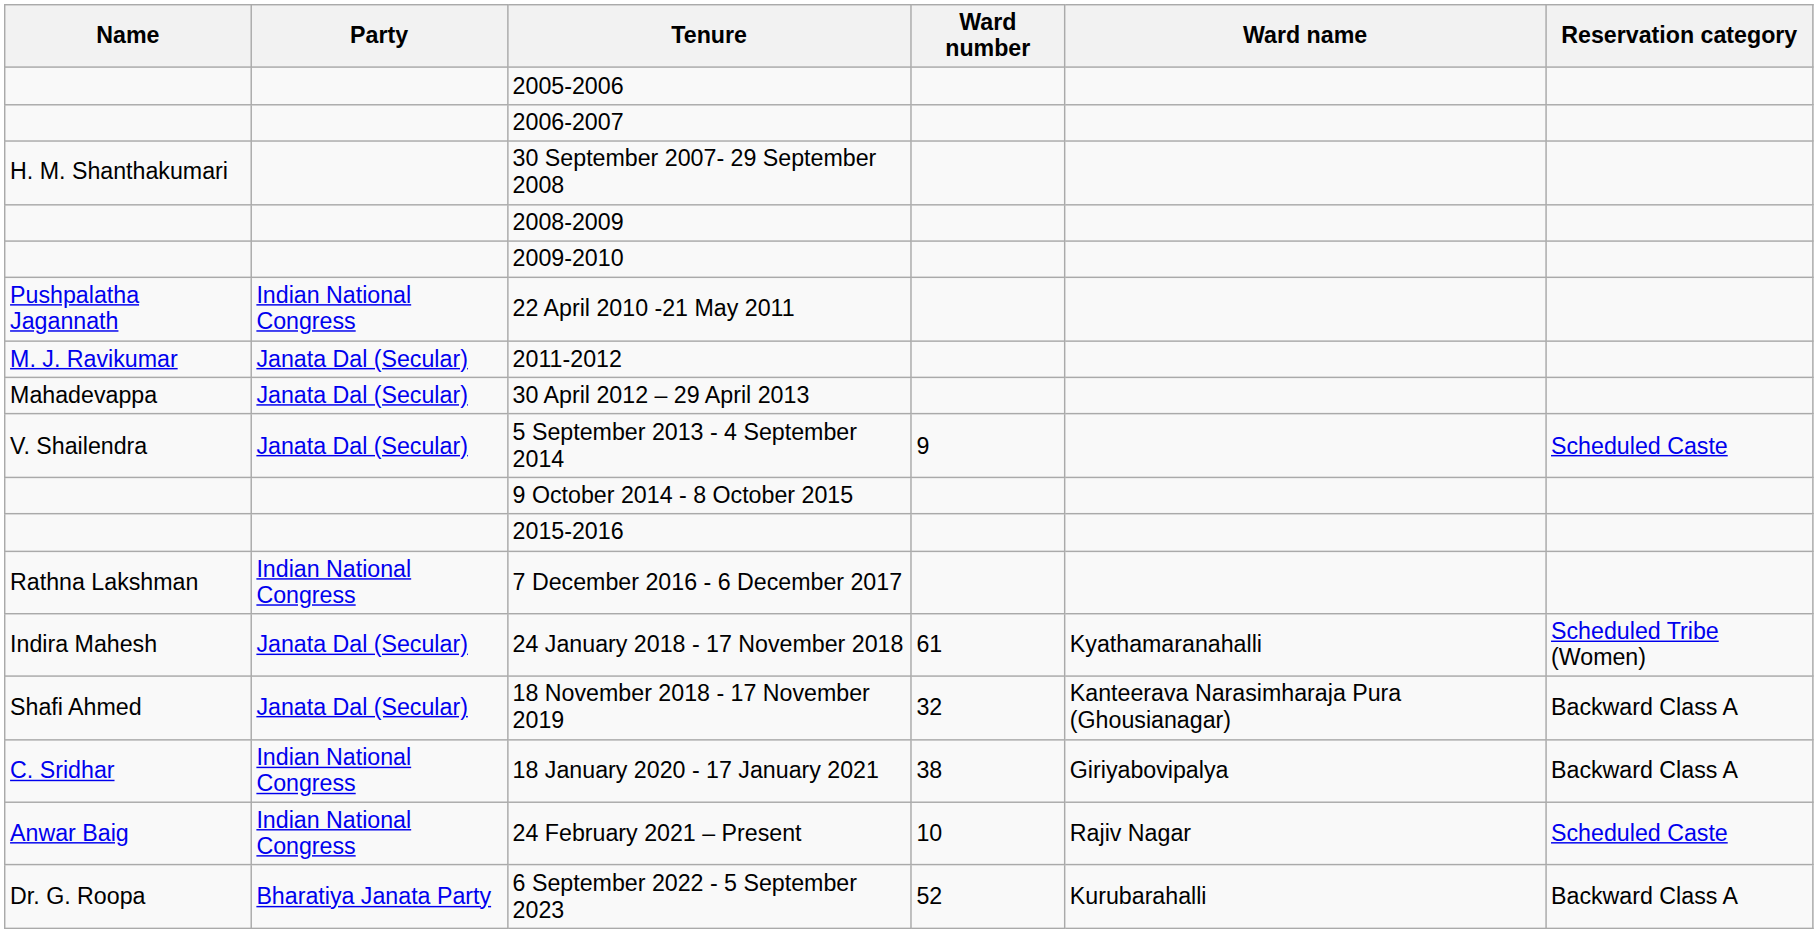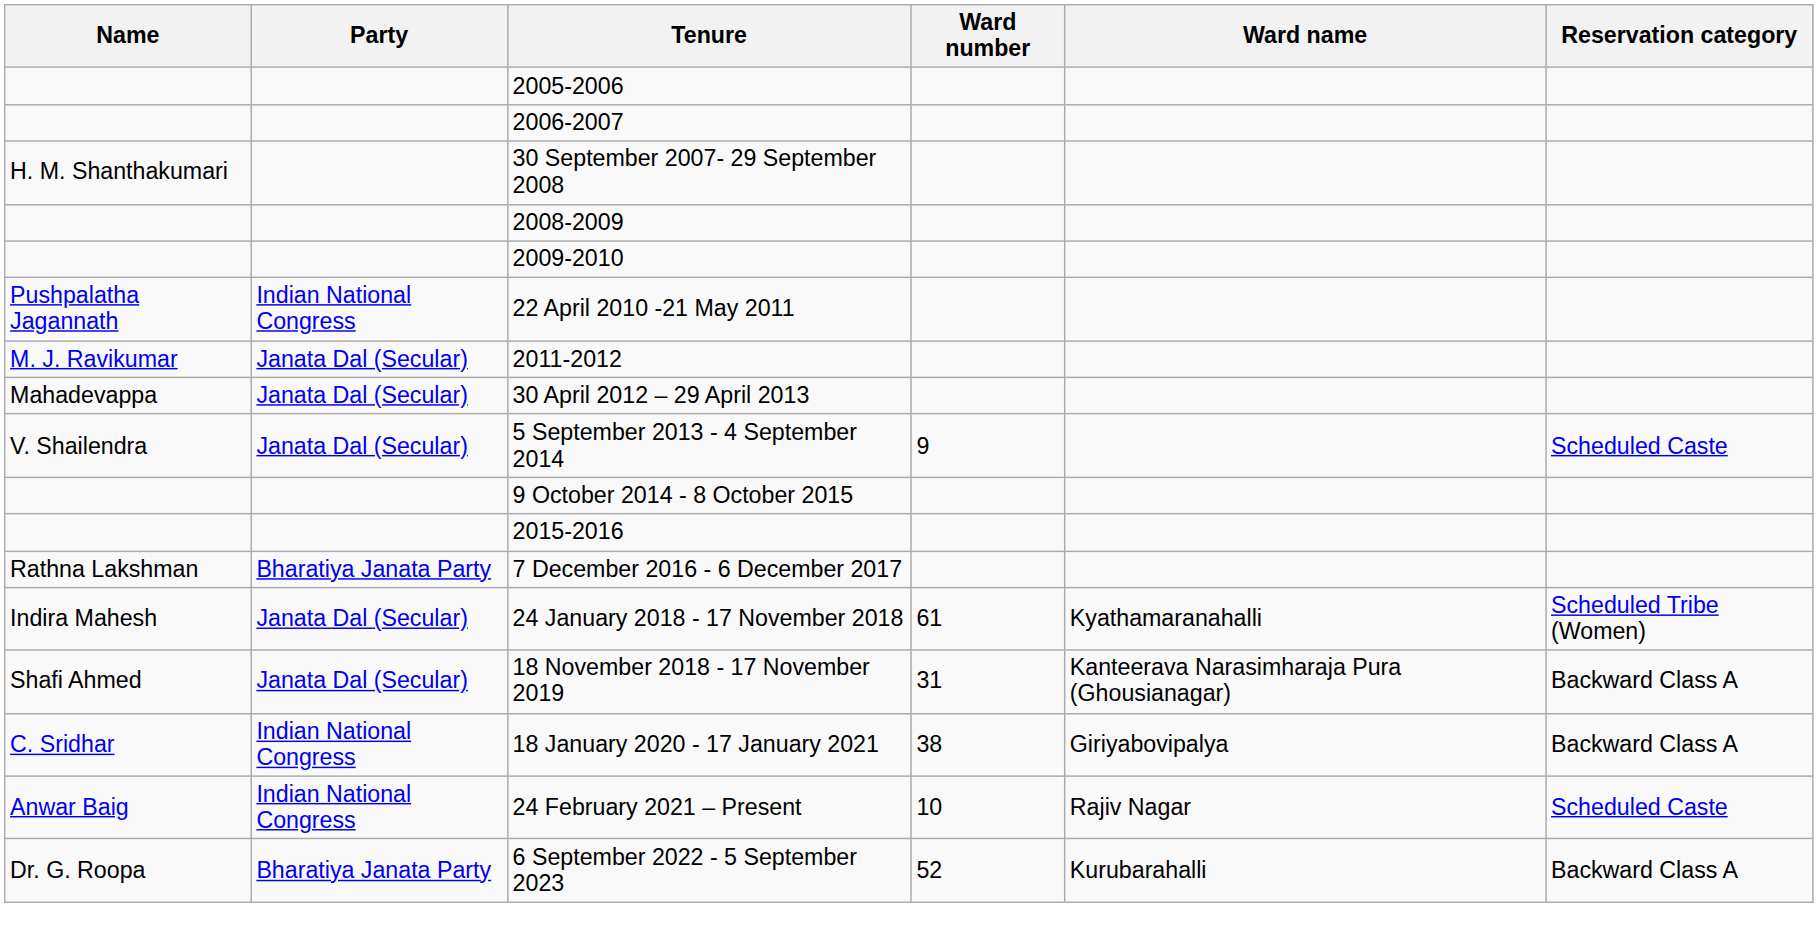 <table class="wikitable">
 <tr>
 <th>Name</th>
 <th>Party</th>
 <th>Tenure</th>
 <th>Ward number</th>
 <th>Ward name</th>
 <th>Reservation category</th>
 </tr>
 <tr>
 <td></td>
 <td></td>
 <td>2005-2006</td>
 <td></td>
 <td></td>
 <td></td>
 </tr>
 <tr>
 <td></td>
 <td></td>
 <td>2006-2007</td>
 <td></td>
 <td></td>
 <td></td>
 </tr>
 <tr>
 <td>H. M. Shanthakumari</td>
 <td></td>
 <td>30 September 2007- 29 September 2008</td>
 <td></td>
 <td></td>
 <td></td>
 </tr>
 <tr>
 <td></td>
 <td></td>
 <td>2008-2009</td>
 <td></td>
 <td></td>
 <td></td>
 </tr>
 <tr>
 <td></td>
 <td></td>
 <td>2009-2010</td>
 <td></td>
 <td></td>
 <td></td>
 </tr>
 <tr>
 <td><a href='#'>Pushpalatha Jagannath</a></td>
 <td><a href='#'>Indian National Congress</a></td>
 <td>22 April 2010 -21 May 2011</td>
 <td></td>
 <td></td>
 <td></td>
 </tr>
 <tr>
 <td><a href='#'>M. J. Ravikumar</a></td>
 <td><a href='#'>Janata Dal (Secular)</a></td>
 <td>2011-2012</td>
 <td></td>
 <td></td>
 <td></td>
 </tr>
 <tr>
 <td>Mahadevappa</td>
 <td><a href='#'>Janata Dal (Secular)</a></td>
 <td>30 April 2012 – 29 April 2013</td>
 <td></td>
 <td></td>
 <td></td>
 </tr>
 <tr>
 <td>V. Shailendra</td>
 <td><a href='#'>Janata Dal (Secular)</a></td>
 <td>5 September 2013 - 4 September 2014</td>
 <td>9</td>
 <td></td>
 <td><a href='#'>Scheduled Caste</a></td>
 </tr>
 <tr>
 <td></td>
 <td></td>
 <td>9 October 2014 - 8 October 2015</td>
 <td></td>
 <td></td>
 <td></td>
 </tr>
 <tr>
 <td></td>
 <td></td>
 <td>2015-2016</td>
 <td></td>
 <td></td>
 <td></td>
 </tr>
 <tr>
 <td>Rathna Lakshman</td>
-<td><a href='#'>Indian National Congress</a></td>
+<td><a href='#'>Bharatiya Janata Party</a></td>
 <td>7 December 2016 - 6 December 2017</td>
 <td></td>
 <td></td>
 <td></td>
 </tr>
 <tr>
 <td>Indira Mahesh</td>
 <td><a href='#'>Janata Dal (Secular)</a></td>
 <td>24 January 2018 - 17 November 2018</td>
 <td>61</td>
 <td>Kyathamaranahalli</td>
 <td><a href='#'>Scheduled Tribe</a> (Women)</td>
 </tr>
 <tr>
 <td>Shafi Ahmed</td>
 <td><a href='#'>Janata Dal (Secular)</a></td>
 <td>18 November 2018 - 17 November 2019</td>
-<td>32</td>
+<td>31</td>
 <td>Kanteerava Narasimharaja Pura (Ghousianagar)</td>
 <td>Backward Class A</td>
 </tr>
 <tr>
 <td><a href='#'>C. Sridhar</a></td>
 <td><a href='#'>Indian National Congress</a></td>
 <td>18 January 2020 - 17 January 2021</td>
 <td>38</td>
 <td>Giriyabovipalya</td>
 <td>Backward Class A</td>
 </tr>
 <tr>
 <td><a href='#'>Anwar Baig</a></td>
 <td><a href='#'>Indian National Congress</a></td>
 <td>24 February 2021 – Present</td>
 <td>10</td>
 <td>Rajiv Nagar</td>
 <td><a href='#'>Scheduled Caste</a></td>
 </tr>
 <tr>
 <td>Dr. G. Roopa</td>
 <td><a href='#'>Bharatiya Janata Party</a></td>
 <td>6 September 2022 - 5 September 2023</td>
 <td>52</td>
 <td>Kurubarahalli</td>
 <td>Backward Class A</td>
 </tr>
 </table>
